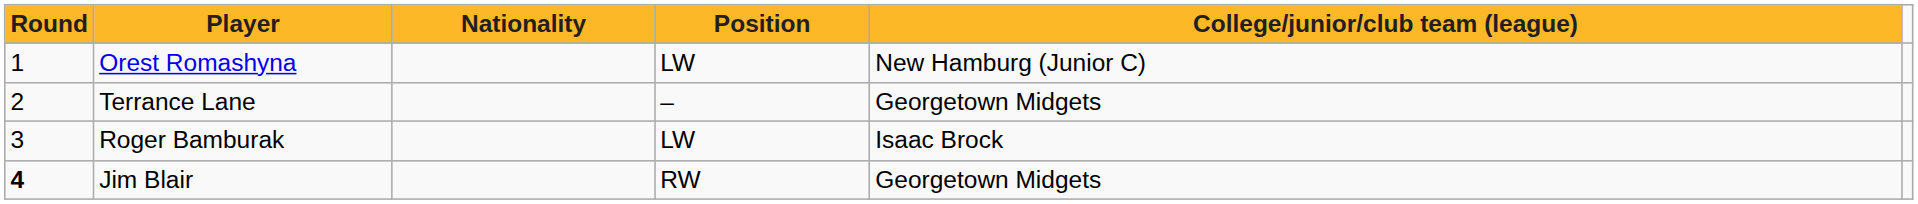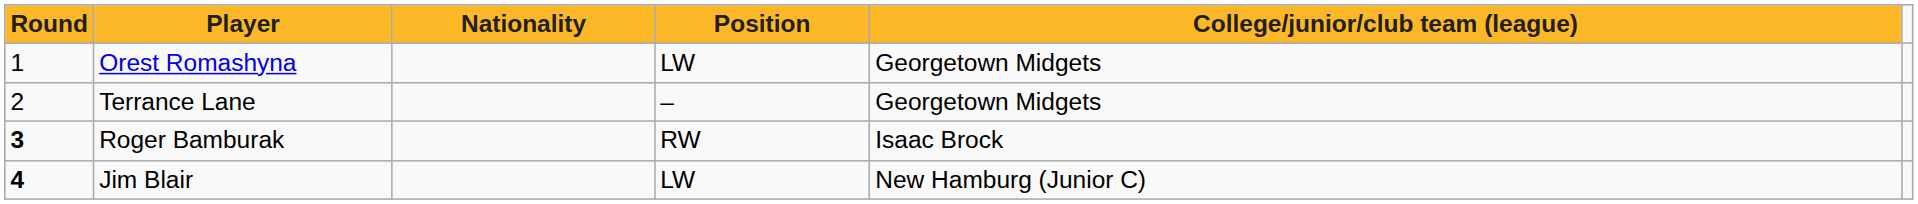 <table class="wikitable">
 <tr>
 <th style="background:#fdb827; color:#231f20; width:2.75%;">Round</th>
 <th style="background:#fdb827; color:#231f20; width:16.0%;">Player</th>
 <th style="background:#fdb827; color:#231f20; width:14.0%;">Nationality</th>
 <th style="background:#fdb827; color:#231f20; width:11.5%;">Position</th>
 <th style="background:#fdb827; color:#231f20; width:100.0%;">College/junior/club team (league)</th>
 </tr>
 <tr>
 <td>1</td>
 <td><a href='#'>Orest Romashyna</a></td>
 <td></td>
 <td>LW</td>
-<td>New Hamburg (Junior C)</td>
+<td>Georgetown Midgets</td>
 <td></td>
 </tr>
 <tr>
 <td>2</td>
 <td>Terrance Lane</td>
 <td></td>
 <td>–</td>
 <td>Georgetown Midgets</td>
 <td></td>
 </tr>
 <tr>
-<td>3</td>
+<td><strong>3</strong></td>
 <td>Roger Bamburak</td>
 <td></td>
-<td>LW</td>
+<td>RW</td>
 <td>Isaac Brock</td>
 <td></td>
 </tr>
 <tr>
 <td><strong>4</strong></td>
 <td>Jim Blair</td>
 <td></td>
-<td>RW</td>
-<td>Georgetown Midgets</td>
+<td>LW</td>
+<td>New Hamburg (Junior C)</td>
 <td></td>
 </tr>
 </table>
